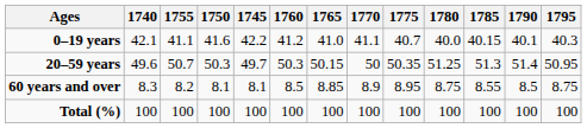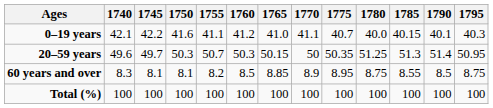 <table class="wikitable " style="text-align:right">
 <tr>
 <th scope="col">Ages</th>
 <th scope="col">1740</th>
+<th scope="col">1745</th>
+<th scope="col">1750</th>
 <th scope="col">1755</th>
-<th scope="col">1750</th>
-<th scope="col">1745</th>
 <th scope="col">1760</th>
 <th scope="col">1765</th>
 <th scope="col">1770</th>
 <th scope="col">1775</th>
 <th scope="col">1780</th>
 <th scope="col">1785</th>
 <th scope="col">1790</th>
 <th scope="col">1795</th>
 </tr>
 <tr>
 <td><strong>0–19 years</strong></td>
 <td>42.1</td>
+<td>42.2</td>
+<td>41.6</td>
 <td>41.1</td>
-<td>41.6</td>
-<td>42.2</td>
 <td>41.2</td>
 <td>41.0</td>
 <td>41.1</td>
 <td>40.7</td>
 <td>40.0</td>
 <td>40.15</td>
 <td>40.1</td>
 <td>40.3</td>
 </tr>
 <tr>
 <td><strong>20–59 years</strong></td>
 <td>49.6</td>
+<td>49.7</td>
+<td>50.3</td>
 <td>50.7</td>
-<td>50.3</td>
-<td>49.7</td>
 <td>50.3</td>
 <td>50.15</td>
 <td>50</td>
 <td>50.35</td>
 <td>51.25</td>
 <td>51.3</td>
 <td>51.4</td>
 <td>50.95</td>
 </tr>
 <tr>
 <td><strong>60 years and over</strong></td>
 <td>8.3</td>
-<td>8.2</td>
 <td>8.1</td>
 <td>8.1</td>
+<td>8.2</td>
 <td>8.5</td>
 <td>8.85</td>
 <td>8.9</td>
 <td>8.95</td>
 <td>8.75</td>
 <td>8.55</td>
 <td>8.5</td>
 <td>8.75</td>
 </tr>
 <tr>
 <td><strong>Total (%)</strong></td>
 <td>100</td>
 <td>100</td>
 <td>100</td>
 <td>100</td>
 <td>100</td>
 <td>100</td>
 <td>100</td>
 <td>100</td>
 <td>100</td>
 <td>100</td>
 <td>100</td>
 <td>100</td>
 </tr>
 </table>
